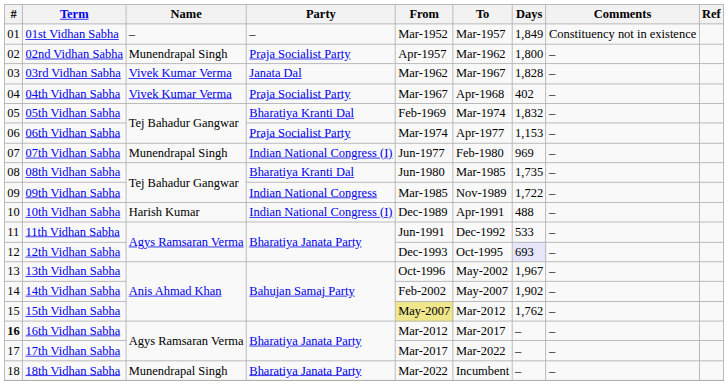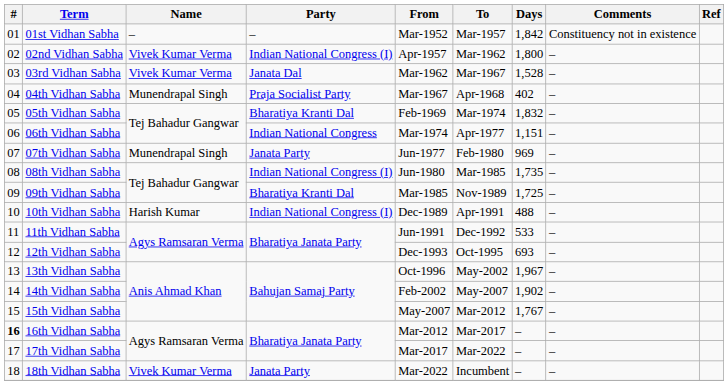 <table class="wikitable sortable">
 <tr>
 <th>#</th>
 <th><a href='#'>Term</a></th>
 <th>Name</th>
 <th>Party</th>
 <th>From</th>
 <th>To</th>
 <th>Days</th>
 <th>Comments</th>
 <th>Ref</th>
 </tr>
 <tr>
 <td>01</td>
 <td><a href='#'>01st Vidhan Sabha</a></td>
 <td>–</td>
 <td>–</td>
 <td>Mar-1952</td>
 <td>Mar-1957</td>
-<td>1,849</td>
+<td>1,842</td>
 <td>Constituency not in existence</td>
 <td></td>
 </tr>
 <tr>
 <td>02</td>
 <td><a href='#'>02nd Vidhan Sabha</a></td>
-<td>Munendrapal Singh</td>
-<td><a href='#'>Praja Socialist Party</a></td>
+<td><a href='#'>Vivek Kumar Verma</a></td>
+<td><a href='#'>Indian National Congress (I)</a></td>
 <td>Apr-1957</td>
 <td>Mar-1962</td>
 <td>1,800</td>
 <td>–</td>
 <td></td>
 </tr>
 <tr>
 <td>03</td>
 <td><a href='#'>03rd Vidhan Sabha</a></td>
 <td><a href='#'>Vivek Kumar Verma</a></td>
 <td><a href='#'>Janata Dal</a></td>
 <td>Mar-1962</td>
 <td>Mar-1967</td>
-<td>1,828</td>
+<td>1,528</td>
 <td>–</td>
 <td></td>
 </tr>
 <tr>
 <td>04</td>
 <td><a href='#'>04th Vidhan Sabha</a></td>
-<td><a href='#'>Vivek Kumar Verma</a></td>
+<td>Munendrapal Singh</td>
 <td><a href='#'>Praja Socialist Party</a></td>
 <td>Mar-1967</td>
 <td>Apr-1968</td>
 <td>402</td>
 <td>–</td>
 <td></td>
 </tr>
 <tr>
 <td>05</td>
 <td><a href='#'>05th Vidhan Sabha</a></td>
 <td rowspan="2">Tej Bahadur Gangwar</td>
 <td><a href='#'>Bharatiya Kranti Dal</a></td>
 <td>Feb-1969</td>
 <td>Mar-1974</td>
 <td>1,832</td>
 <td>–</td>
 <td></td>
 </tr>
 <tr>
 <td>06</td>
 <td><a href='#'>06th Vidhan Sabha</a></td>
-<td><a href='#'>Praja Socialist Party</a></td>
+<td><a href='#'>Indian National Congress</a></td>
 <td>Mar-1974</td>
 <td>Apr-1977</td>
-<td>1,153</td>
+<td>1,151</td>
 <td>–</td>
 <td></td>
 </tr>
 <tr>
 <td>07</td>
 <td><a href='#'>07th Vidhan Sabha</a></td>
 <td>Munendrapal Singh</td>
-<td><a href='#'>Indian National Congress (I)</a></td>
+<td><a href='#'>Janata Party</a></td>
 <td>Jun-1977</td>
 <td>Feb-1980</td>
 <td>969</td>
 <td>–</td>
 <td></td>
 </tr>
 <tr>
 <td>08</td>
 <td><a href='#'>08th Vidhan Sabha</a></td>
 <td rowspan="2">Tej Bahadur Gangwar</td>
-<td><a href='#'>Bharatiya Kranti Dal</a></td>
+<td><a href='#'>Indian National Congress (I)</a></td>
 <td>Jun-1980</td>
 <td>Mar-1985</td>
 <td>1,735</td>
 <td>–</td>
 <td></td>
 </tr>
 <tr>
 <td>09</td>
 <td><a href='#'>09th Vidhan Sabha</a></td>
-<td><a href='#'>Indian National Congress</a></td>
+<td><a href='#'>Bharatiya Kranti Dal</a></td>
 <td>Mar-1985</td>
 <td>Nov-1989</td>
-<td>1,722</td>
+<td>1,725</td>
 <td>–</td>
 <td></td>
 </tr>
 <tr>
 <td>10</td>
 <td><a href='#'>10th Vidhan Sabha</a></td>
 <td>Harish Kumar</td>
 <td><a href='#'>Indian National Congress (I)</a></td>
 <td>Dec-1989</td>
 <td>Apr-1991</td>
 <td>488</td>
 <td>–</td>
 <td></td>
 </tr>
 <tr>
 <td>11</td>
 <td><a href='#'>11th Vidhan Sabha</a></td>
 <td rowspan="2"><a href='#'>Agys Ramsaran Verma</a></td>
 <td rowspan="2"><a href='#'>Bharatiya Janata Party</a></td>
 <td>Jun-1991</td>
 <td>Dec-1992</td>
 <td>533</td>
 <td>–</td>
 <td></td>
 </tr>
 <tr>
 <td>12</td>
 <td><a href='#'>12th Vidhan Sabha</a></td>
 <td>Dec-1993</td>
 <td>Oct-1995</td>
-<td style="background: lavender;">693</td>
+<td>693</td>
 <td>–</td>
 <td></td>
 </tr>
 <tr>
 <td>13</td>
 <td><a href='#'>13th Vidhan Sabha</a></td>
 <td rowspan="3"><a href='#'>Anis Ahmad Khan</a></td>
 <td rowspan="3"><a href='#'>Bahujan Samaj Party</a></td>
 <td>Oct-1996</td>
 <td>May-2002</td>
 <td>1,967</td>
 <td>–</td>
 <td></td>
 </tr>
 <tr>
 <td>14</td>
 <td><a href='#'>14th Vidhan Sabha</a></td>
 <td>Feb-2002</td>
 <td>May-2007</td>
 <td>1,902</td>
 <td>–</td>
 <td></td>
 </tr>
 <tr>
 <td>15</td>
 <td><a href='#'>15th Vidhan Sabha</a></td>
-<td style="background: khaki;">May-2007</td>
+<td>May-2007</td>
 <td>Mar-2012</td>
-<td>1,762</td>
+<td>1,767</td>
 <td>–</td>
 <td></td>
 </tr>
 <tr>
 <td><strong>16</strong></td>
 <td><a href='#'>16th Vidhan Sabha</a></td>
 <td rowspan="2">Agys Ramsaran Verma</td>
 <td rowspan="2"><a href='#'>Bharatiya Janata Party</a></td>
 <td>Mar-2012</td>
 <td>Mar-2017</td>
 <td>–</td>
 <td>–</td>
 <td></td>
 </tr>
 <tr>
 <td>17</td>
 <td><a href='#'>17th Vidhan Sabha</a></td>
 <td>Mar-2017</td>
 <td>Mar-2022</td>
 <td>–</td>
 <td>–</td>
 <td></td>
 </tr>
 <tr>
 <td>18</td>
 <td><a href='#'>18th Vidhan Sabha</a></td>
-<td>Munendrapal Singh</td>
-<td><a href='#'>Bharatiya Janata Party</a></td>
+<td><a href='#'>Vivek Kumar Verma</a></td>
+<td><a href='#'>Janata Party</a></td>
 <td>Mar-2022</td>
 <td>Incumbent</td>
 <td>–</td>
 <td>–</td>
 <td></td>
 </tr>
 <tr>
 </tr>
 </table>
